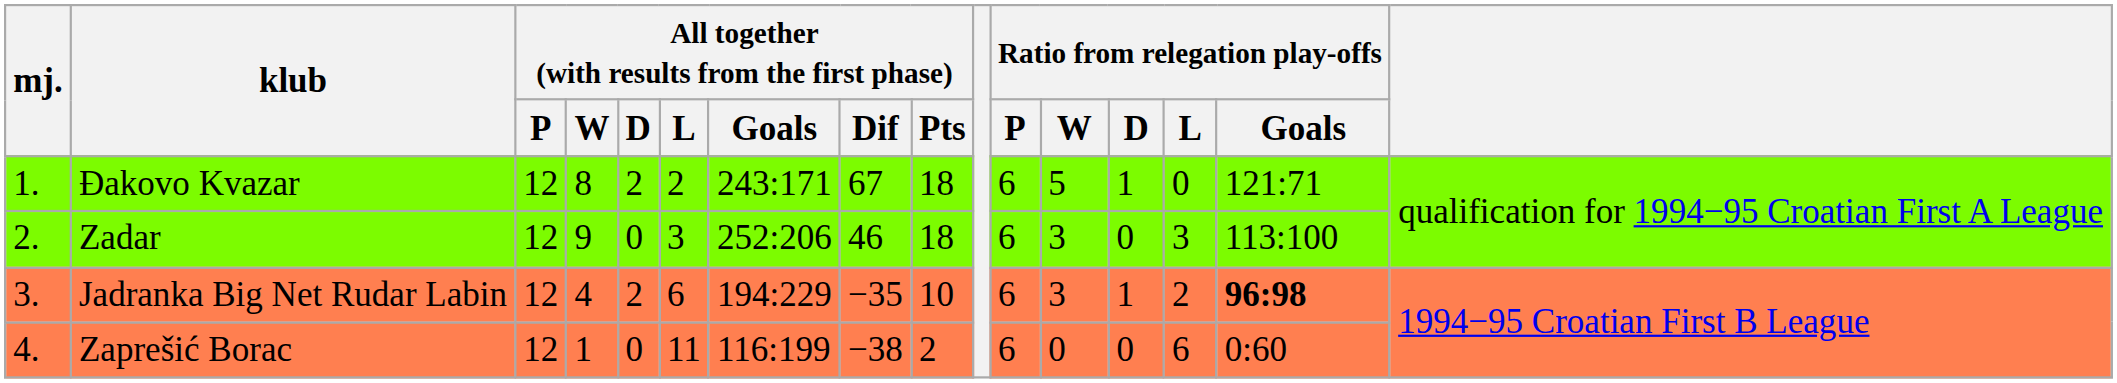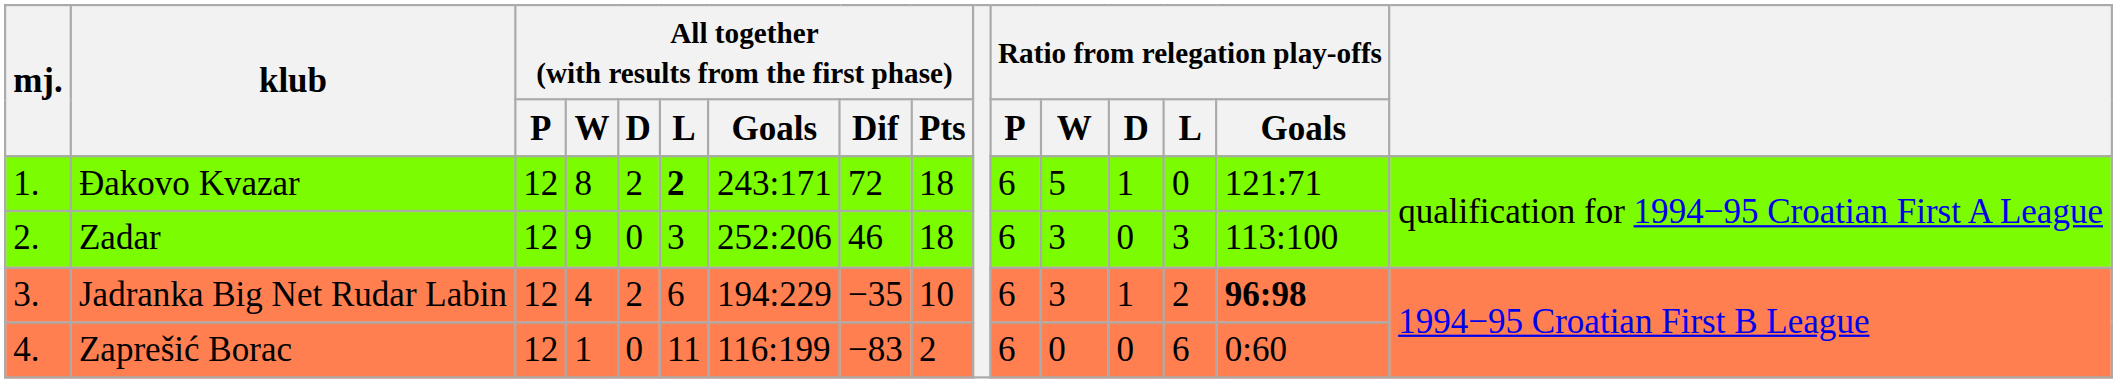 <table class="wikitable">
 <tr>
 <th rowspan="2">mj.</th>
 <th rowspan="2">klub</th>
 <th colspan="7"><small> All together <br> (with results from the first phase) </small></th>
 <th rowspan="6"></th>
 <th colspan="5"><small> Ratio from relegation play-offs </small></th>
 <th rowspan="2"></th>
 </tr>
 <tr>
 <th>P</th>
 <th>W</th>
 <th>D</th>
 <th>L</th>
 <th>Goals</th>
 <th>Dif</th>
 <th>Pts</th>
 <th>P</th>
 <th>W</th>
 <th>D</th>
 <th>L</th>
 <th>Goals</th>
 </tr>
 <tr style="background:lawngreen">
 <td>1.</td>
 <td>Đakovo Kvazar</td>
 <td>12</td>
 <td>8</td>
 <td>2</td>
-<td>2</td>
+<td><strong>2</strong></td>
 <td>243:171</td>
-<td>67</td>
+<td>72</td>
 <td>18</td>
 <td>6</td>
 <td>5</td>
 <td>1</td>
 <td>0</td>
 <td>121:71</td>
 <td rowspan="2">qualification for <a href='#'>1994−95 Croatian First A League</a></td>
 </tr>
 <tr style="background:lawngreen">
 <td>2.</td>
 <td>Zadar</td>
 <td>12</td>
 <td>9</td>
 <td>0</td>
 <td>3</td>
 <td>252:206</td>
 <td>46</td>
 <td>18</td>
 <td>6</td>
 <td>3</td>
 <td>0</td>
 <td>3</td>
 <td>113:100</td>
 </tr>
 <tr style="background:coral">
 <td>3.</td>
 <td>Jadranka Big Net Rudar Labin</td>
 <td>12</td>
 <td>4</td>
 <td>2</td>
 <td>6</td>
 <td>194:229</td>
 <td>−35</td>
 <td>10</td>
 <td>6</td>
 <td>3</td>
 <td>1</td>
 <td>2</td>
 <td><strong>96:98</strong></td>
 <td rowspan="2"><a href='#'>1994−95 Croatian First B League</a></td>
 </tr>
 <tr style="background:coral">
 <td>4.</td>
 <td>Zaprešić Borac</td>
 <td>12</td>
 <td>1</td>
 <td>0</td>
 <td>11</td>
 <td>116:199</td>
-<td>−38</td>
+<td>−83</td>
 <td>2</td>
 <td>6</td>
 <td>0</td>
 <td>0</td>
 <td>6</td>
 <td>0:60</td>
 </tr>
 </table>
